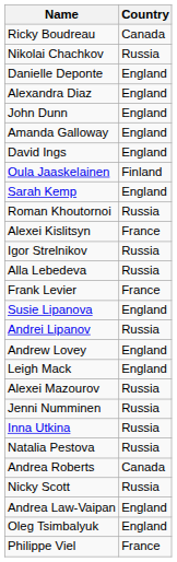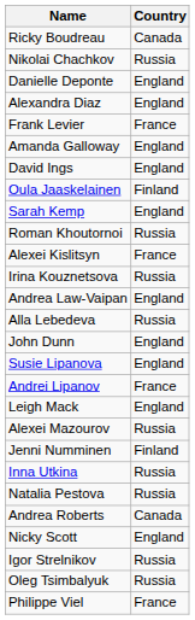 <table class="wikitable">
 <tr>
 <th>Name</th>
 <th>Country</th>
 </tr>
 <tr>
 <td>Ricky Boudreau</td>
 <td>Canada</td>
 </tr>
 <tr>
 <td>Nikolai Chachkov</td>
 <td>Russia</td>
 </tr>
 <tr>
 <td>Danielle Deponte</td>
 <td>England</td>
 </tr>
 <tr>
 <td>Alexandra Diaz</td>
 <td>England</td>
 </tr>
 <tr>
-<td>John Dunn</td>
-<td>England</td>
+<td>Frank Levier</td>
+<td>France</td>
 </tr>
 <tr>
 <td>Amanda Galloway</td>
 <td>England</td>
 </tr>
 <tr>
 <td>David Ings</td>
 <td>England</td>
 </tr>
 <tr>
 <td><a href='#'>Oula Jaaskelainen</a></td>
 <td>Finland</td>
 </tr>
 <tr>
 <td><a href='#'>Sarah Kemp</a></td>
 <td>England</td>
 </tr>
 <tr>
 <td>Roman Khoutornoi</td>
 <td>Russia</td>
 </tr>
 <tr>
 <td>Alexei Kislitsyn</td>
 <td>France</td>
 </tr>
 <tr>
-<td>Igor Strelnikov</td>
+<td>Irina Kouznetsova</td>
 <td>Russia</td>
+</tr>
+<tr>
+<td>Andrea Law-Vaipan</td>
+<td>England</td>
 </tr>
 <tr>
 <td>Alla Lebedeva</td>
 <td>Russia</td>
 </tr>
 <tr>
-<td>Frank Levier</td>
-<td>France</td>
+<td>John Dunn</td>
+<td>England</td>
 </tr>
 <tr>
 <td><a href='#'>Susie Lipanova</a></td>
 <td>England</td>
 </tr>
 <tr>
 <td><a href='#'>Andrei Lipanov</a></td>
-<td>Russia</td>
-</tr>
-<tr>
-<td>Andrew Lovey</td>
-<td>England</td>
+<td>France</td>
 </tr>
 <tr>
 <td>Leigh Mack</td>
 <td>England</td>
 </tr>
 <tr>
 <td>Alexei Mazourov</td>
 <td>Russia</td>
 </tr>
 <tr>
 <td>Jenni Numminen</td>
-<td>Russia</td>
+<td>Finland</td>
 </tr>
 <tr>
 <td><a href='#'>Inna Utkina</a></td>
 <td>Russia</td>
 </tr>
 <tr>
 <td>Natalia Pestova</td>
 <td>Russia</td>
 </tr>
 <tr>
 <td>Andrea Roberts</td>
 <td>Canada</td>
 </tr>
 <tr>
 <td>Nicky Scott</td>
+<td>England</td>
+</tr>
+<tr>
+<td>Igor Strelnikov</td>
 <td>Russia</td>
 </tr>
 <tr>
-<td>Andrea Law-Vaipan</td>
-<td>England</td>
-</tr>
-<tr>
 <td>Oleg Tsimbalyuk</td>
-<td>England</td>
+<td>Russia</td>
 </tr>
 <tr>
 <td>Philippe Viel</td>
 <td>France</td>
 </tr>
 </table>
